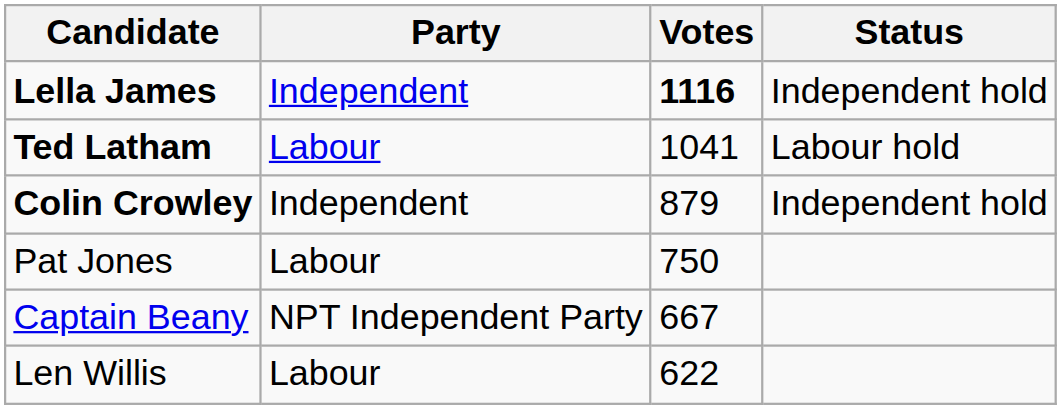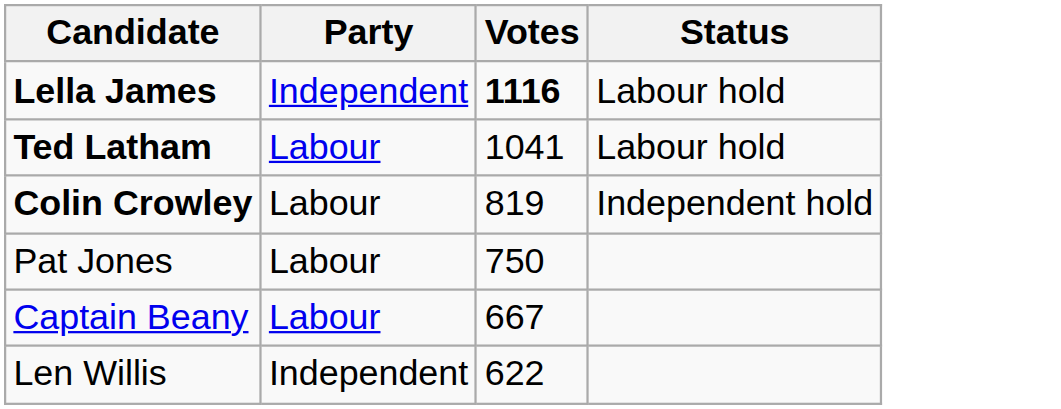 <table class="wikitable sortable">
 <tr>
 <th>Candidate</th>
 <th>Party</th>
 <th>Votes</th>
 <th>Status</th>
 </tr>
 <tr>
 <td><strong>Lella James</strong></td>
 <td><a href='#'>Independent</a></td>
 <td><strong>1116</strong></td>
-<td>Independent hold</td>
+<td>Labour hold</td>
 </tr>
 <tr>
 <td><strong>Ted Latham</strong></td>
 <td><a href='#'>Labour</a></td>
 <td>1041</td>
 <td>Labour hold</td>
 </tr>
 <tr>
 <td><strong>Colin Crowley</strong></td>
-<td>Independent</td>
-<td>879</td>
+<td>Labour</td>
+<td>819</td>
 <td>Independent hold</td>
 </tr>
 <tr>
 <td>Pat Jones</td>
 <td>Labour</td>
 <td>750</td>
 <td></td>
 </tr>
 <tr>
 <td><a href='#'>Captain Beany</a></td>
-<td>NPT Independent Party</td>
+<td><a href='#'>Labour</a></td>
 <td>667</td>
 <td></td>
 </tr>
 <tr>
 <td>Len Willis</td>
-<td>Labour</td>
+<td>Independent</td>
 <td>622</td>
 <td></td>
 </tr>
 </table>
